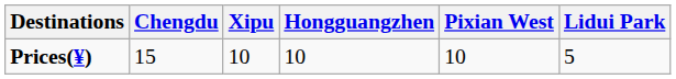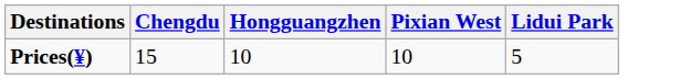 <table class="wikitable" align="center">
 <tr>
 <th>Destinations</th>
 <th><a href='#'>Chengdu</a></th>
-<th><a href='#'>Xipu</a></th>
 <th><a href='#'>Hongguangzhen</a></th>
 <th><a href='#'>Pixian West</a></th>
 <th><a href='#'>Lidui Park</a></th>
 </tr>
 <tr>
 <td><strong>Prices(<a href='#'>¥</a>)</strong></td>
 <td>15</td>
 <td>10</td>
 <td>10</td>
-<td>10</td>
 <td>5</td>
 </tr>
 </table>
